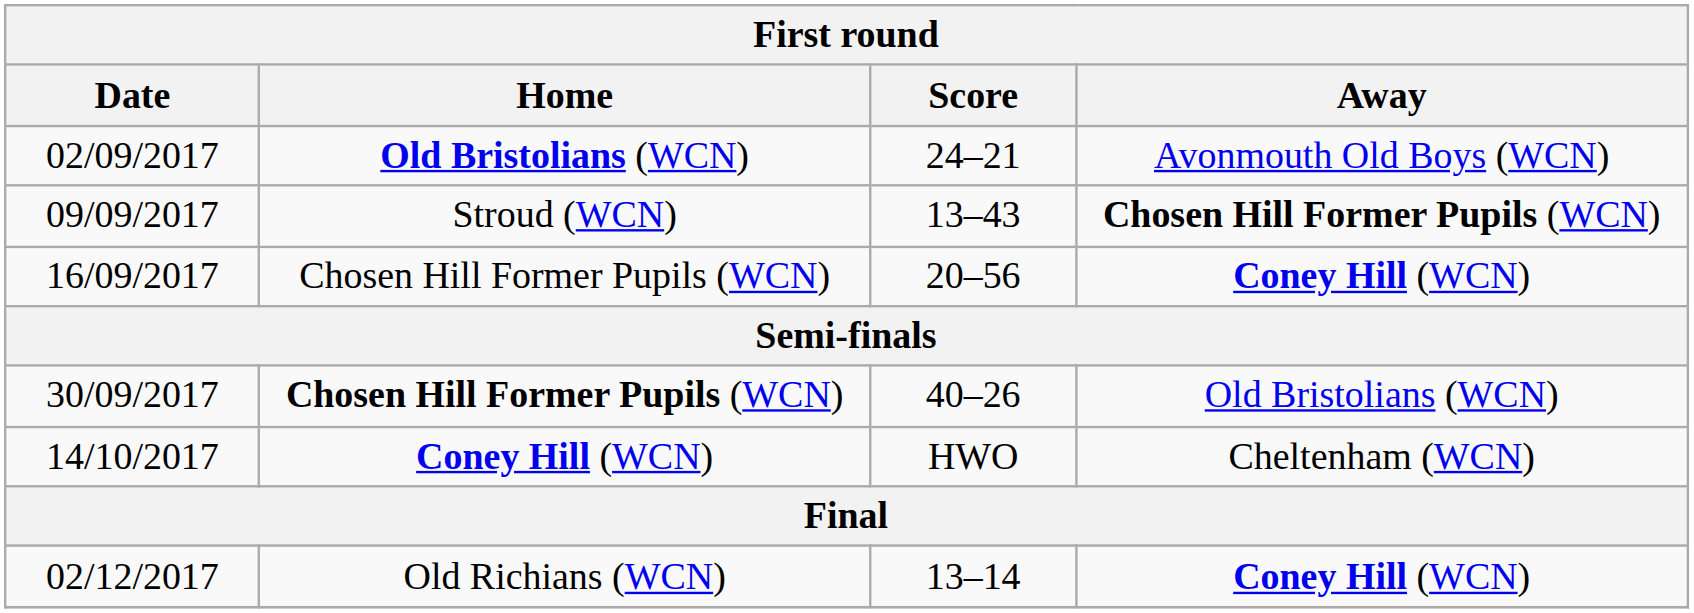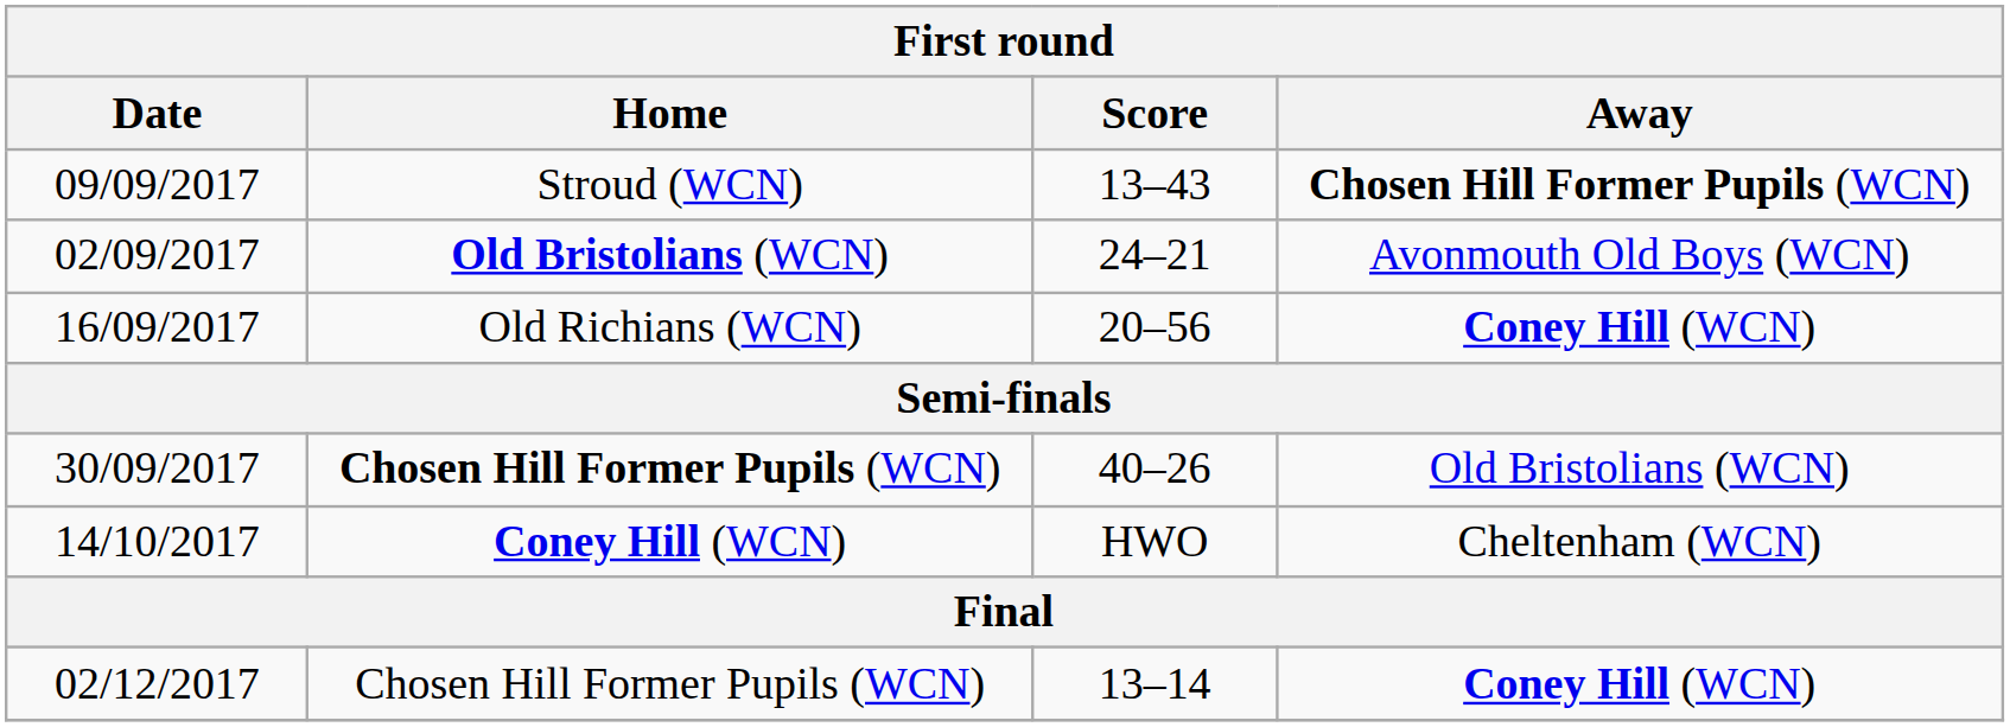 <table class="wikitable" style="text-align: center">
 <tr>
 <th colspan=4>First round</th>
 </tr>
 <tr>
 <th width=100>Date</th>
 <th width=250>Home</th>
 <th width=80>Score</th>
 <th width=250>Away</th>
 </tr>
 <tr>
+<td>09/09/2017</td>
+<td>Stroud (<a href='#'>WCN</a>)</td>
+<td>13–43</td>
+<td><strong>Chosen Hill Former Pupils</strong> (<a href='#'>WCN</a>)</td>
+</tr>
+<tr>
 <td>02/09/2017</td>
 <td><strong><a href='#'>Old Bristolians</a></strong> (<a href='#'>WCN</a>)</td>
 <td>24–21</td>
 <td><a href='#'>Avonmouth Old Boys</a> (<a href='#'>WCN</a>)</td>
 </tr>
 <tr>
-<td>09/09/2017</td>
-<td>Stroud (<a href='#'>WCN</a>)</td>
-<td>13–43</td>
-<td><strong>Chosen Hill Former Pupils</strong> (<a href='#'>WCN</a>)</td>
-</tr>
-<tr>
 <td>16/09/2017</td>
-<td>Chosen Hill Former Pupils (<a href='#'>WCN</a>)</td>
+<td>Old Richians (<a href='#'>WCN</a>)</td>
 <td>20–56</td>
 <td><strong><a href='#'>Coney Hill</a></strong> (<a href='#'>WCN</a>)</td>
 </tr>
 <tr>
 <th colspan=4>Semi-finals</th>
 </tr>
 <tr>
 <td>30/09/2017</td>
 <td><strong>Chosen Hill Former Pupils</strong> (<a href='#'>WCN</a>)</td>
 <td>40–26</td>
 <td><a href='#'>Old Bristolians</a> (<a href='#'>WCN</a>)</td>
 </tr>
 <tr>
 <td>14/10/2017</td>
 <td><strong><a href='#'>Coney Hill</a></strong> (<a href='#'>WCN</a>)</td>
 <td>HWO</td>
 <td>Cheltenham (<a href='#'>WCN</a>)</td>
 </tr>
 <tr>
 <th colspan=4>Final</th>
 </tr>
 <tr>
 <td>02/12/2017</td>
-<td>Old Richians (<a href='#'>WCN</a>)</td>
+<td>Chosen Hill Former Pupils (<a href='#'>WCN</a>)</td>
 <td>13–14</td>
 <td><strong><a href='#'>Coney Hill</a></strong> (<a href='#'>WCN</a>)</td>
 </tr>
 <tr>
 </tr>
 </table>
